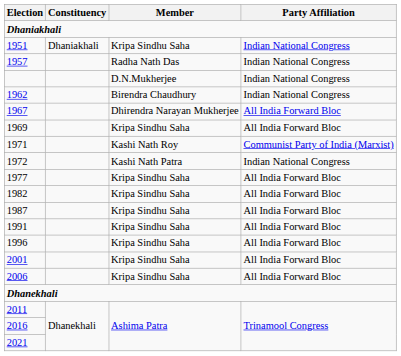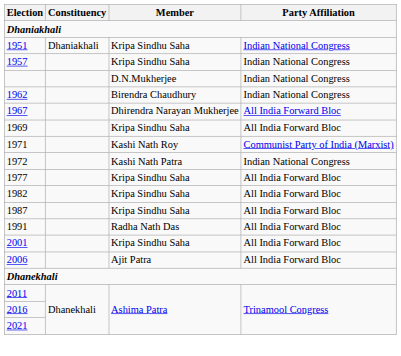 <table class="wikitable sortable"ìÍĦĤĠčw>
 <tr>
 <th>Election</th>
 <th>Constituency</th>
 <th>Member</th>
 <th>Party Affiliation</th>
 </tr>
 <tr>
 <td colspan="4"><strong><em>Dhaniakhali</em></strong></td>
 </tr>
 <tr>
 <td><a href='#'>1951</a></td>
 <td>Dhaniakhali</td>
 <td>Kripa Sindhu Saha</td>
 <td><a href='#'>Indian National Congress</a></td>
 </tr>
 <tr>
 <td><a href='#'>1957</a></td>
 <td></td>
-<td>Radha Nath Das</td>
+<td>Kripa Sindhu Saha</td>
 <td>Indian National Congress</td>
 </tr>
 <tr>
 <td></td>
 <td></td>
 <td>D.N.Mukherjee</td>
 <td>Indian National Congress</td>
 </tr>
 <tr>
 <td><a href='#'>1962</a></td>
 <td></td>
 <td>Birendra Chaudhury</td>
 <td>Indian National Congress</td>
 </tr>
 <tr>
 <td><a href='#'>1967</a></td>
 <td></td>
 <td>Dhirendra Narayan Mukherjee</td>
 <td><a href='#'>All India Forward Bloc</a></td>
 </tr>
 <tr>
 <td>1969</td>
 <td></td>
 <td>Kripa Sindhu Saha</td>
 <td>All India Forward Bloc</td>
 </tr>
 <tr>
 <td>1971</td>
 <td></td>
 <td>Kashi Nath Roy</td>
 <td><a href='#'>Communist Party of India (Marxist)</a></td>
 </tr>
 <tr>
 <td>1972</td>
 <td></td>
 <td>Kashi Nath Patra</td>
 <td>Indian National Congress</td>
 </tr>
 <tr>
 <td>1977</td>
 <td></td>
 <td>Kripa Sindhu Saha</td>
 <td>All India Forward Bloc</td>
 </tr>
 <tr>
 <td>1982</td>
 <td></td>
 <td>Kripa Sindhu Saha</td>
 <td>All India Forward Bloc</td>
 </tr>
 <tr>
 <td>1987</td>
 <td></td>
 <td>Kripa Sindhu Saha</td>
 <td>All India Forward Bloc</td>
 </tr>
 <tr>
 <td>1991</td>
 <td></td>
-<td>Kripa Sindhu Saha</td>
-<td>All India Forward Bloc</td>
-</tr>
-<tr>
-<td>1996</td>
-<td></td>
-<td>Kripa Sindhu Saha</td>
+<td>Radha Nath Das</td>
 <td>All India Forward Bloc</td>
 </tr>
 <tr>
 <td><a href='#'>2001</a></td>
 <td></td>
 <td>Kripa Sindhu Saha</td>
 <td>All India Forward Bloc</td>
 </tr>
 <tr>
 <td><a href='#'>2006</a></td>
 <td></td>
-<td>Kripa Sindhu Saha</td>
+<td>Ajit Patra</td>
 <td>All India Forward Bloc</td>
 </tr>
 <tr>
 <td colspan="4"><strong><em>Dhanekhali</em></strong></td>
 </tr>
 <tr>
 <td><a href='#'>2011</a></td>
 <td rowspan=3>Dhanekhali</td>
 <td rowspan=3><a href='#'>Ashima Patra</a></td>
 <td rowspan=3><a href='#'>Trinamool Congress</a></td>
 </tr>
 <tr>
 <td><a href='#'>2016</a></td>
 </tr>
 <tr>
 <td><a href='#'>2021</a></td>
 </tr>
 </table>
